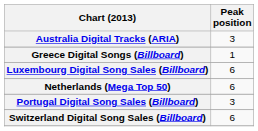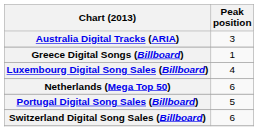 <table class="wikitable sortable plainrowheaders" style="text-align:center">
 <tr>
 <th scope="col">Chart (2013)</th>
 <th scope="col">Peak<br>position</th>
 </tr>
 <tr>
 <th scope="row"><a href='#'>Australia Digital Tracks</a> (<a href='#'>ARIA</a>)</th>
 <td>3</td>
 </tr>
 <tr>
 </tr>
 <tr>
 </tr>
 <tr>
 </tr>
 <tr>
 </tr>
 <tr>
 </tr>
 <tr>
 </tr>
 <tr>
 <th scope="row">Greece Digital Songs (<em><a href='#'>Billboard</a></em>)</th>
 <td>1</td>
 </tr>
 <tr>
 </tr>
 <tr>
 </tr>
 <tr>
 </tr>
 <tr>
 <th scope="row"><a href='#'>Luxembourg Digital Song Sales</a> (<a href='#'><em>Billboard</em></a>)</th>
-<td>6</td>
+<td>4</td>
 </tr>
 <tr>
 </tr>
 <tr>
 <th scope="row">Netherlands (<a href='#'>Mega Top 50</a>)</th>
 <td>6</td>
 </tr>
 <tr>
 </tr>
 <tr>
 <th scope="row"><a href='#'>Portugal Digital Song Sales</a> (<a href='#'><em>Billboard</em></a>)</th>
-<td>3</td>
+<td>5</td>
 </tr>
 <tr>
 </tr>
 <tr>
 </tr>
 <tr>
 <th scope="row">Switzerland Digital Song Sales (<em><a href='#'>Billboard</a></em>)</th>
 <td>6</td>
 </tr>
 <tr>
 </tr>
 <tr>
 </tr>
 <tr>
 </tr>
 </table>
